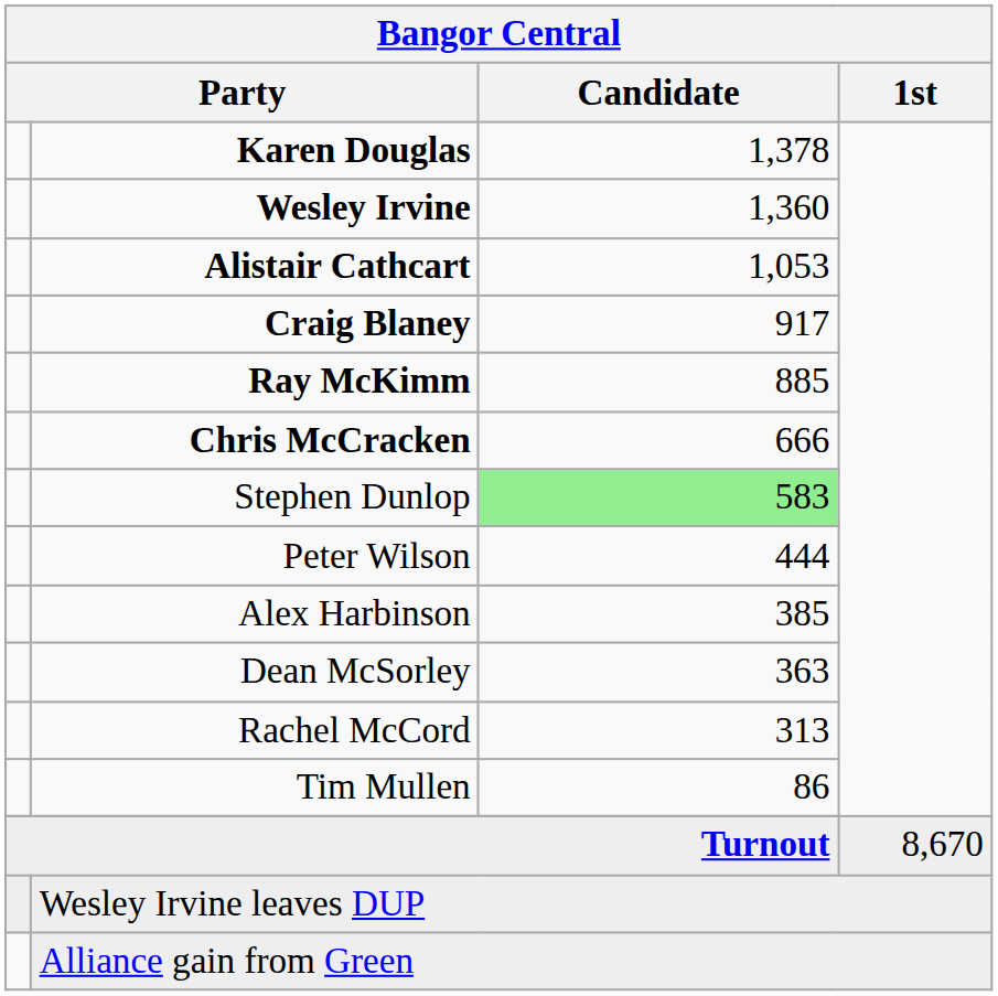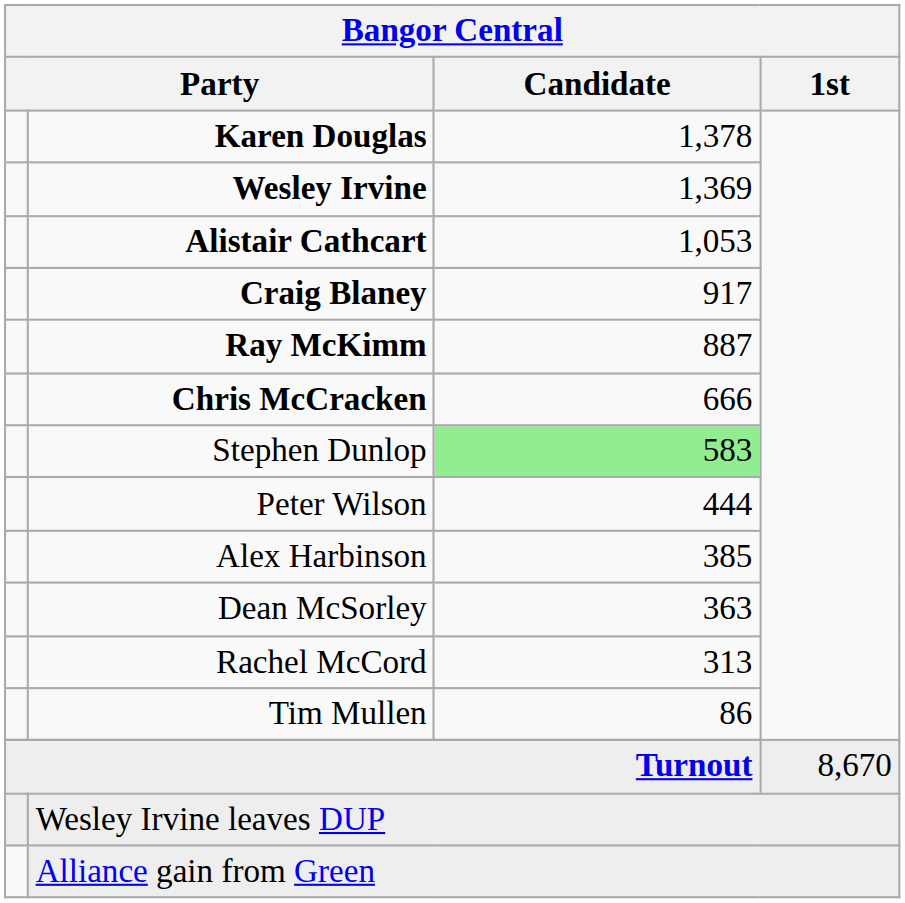 <table class="wikitable">
 <tr>
 <th colspan="4" align="center"><a href='#'>Bangor Central</a></th>
 </tr>
 <tr>
 <th colspan="2" align="center" width=200>Party</th>
 <th width=150>Candidate</th>
 <th width=60>1st </th>
 </tr>
 <tr>
 <td></td>
 <td align="right"><strong>Karen Douglas</strong></td>
 <td align="right">1,378</td>
 </tr>
 <tr>
 <td></td>
 <td align="right"><strong>Wesley Irvine</strong></td>
-<td align="right">1,360</td>
+<td align="right">1,369</td>
 </tr>
 <tr>
 <td></td>
 <td align="right"><strong>Alistair Cathcart</strong></td>
 <td align="right">1,053</td>
 </tr>
 <tr>
 <td></td>
 <td align="right"><strong>Craig Blaney</strong></td>
 <td align="right">917</td>
 </tr>
 <tr>
 <td></td>
 <td align="right"><strong>Ray McKimm</strong></td>
-<td align="right">885</td>
+<td align="right">887</td>
 </tr>
 <tr>
 <td></td>
 <td align="right"><strong>Chris McCracken</strong></td>
 <td align="right">666</td>
 </tr>
 <tr>
 <td></td>
 <td align="right">Stephen Dunlop</td>
 <td align="right" style="background: lightgreen;">583</td>
 </tr>
 <tr>
 <td></td>
 <td align="right">Peter Wilson</td>
 <td align="right">444</td>
 </tr>
 <tr>
 <td></td>
 <td align="right">Alex Harbinson</td>
 <td align="right">385</td>
 </tr>
 <tr>
 <td></td>
 <td align="right">Dean McSorley</td>
 <td align="right">363</td>
 </tr>
 <tr>
 <td></td>
 <td align="right">Rachel McCord</td>
 <td align="right">313</td>
 </tr>
 <tr>
 <td></td>
 <td align="right">Tim Mullen</td>
 <td align="right">86</td>
 </tr>
 <tr>
 </tr>
 <tr bgcolor="EEEEEE">
 <td colspan=3 align="right"><strong><a href='#'>Turnout</a></strong></td>
 <td align="right">8,670</td>
 </tr>
 <tr bgcolor="EEEEEE">
 <td bgcolor=></td>
 <td colspan=3 bgcolor="EEEEEE">Wesley Irvine leaves <a href='#'>DUP</a></td>
 </tr>
 <tr>
 <td bgcolor=></td>
 <td colspan=4 bgcolor="EEEEEE"><a href='#'>Alliance</a> gain from <a href='#'>Green</a></td>
 </tr>
 </table>
